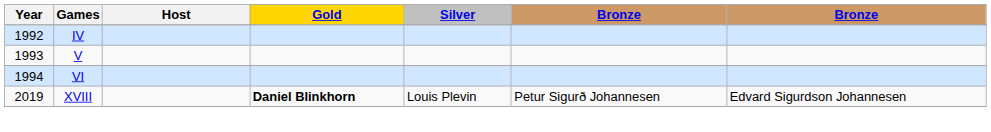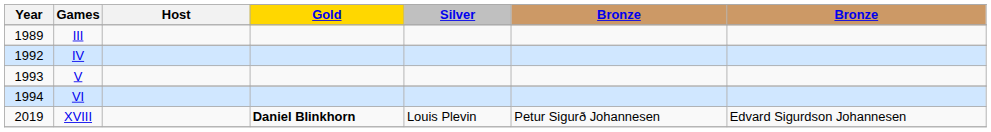 <table class="wikitable" style="text-align: center; font-size:95%;">
 <tr>
 <th rowspan="2" style="width:5%;">Year</th>
 <th rowspan="2" style="width:5%;">Games</th>
 <th rowspan="2" style="width:15%;">Host</th>
 </tr>
 <tr>
 <th style="background-color: gold"><a href='#'>Gold</a></th>
 <th style="background-color: silver"><a href='#'>Silver</a></th>
 <th style="background-color: #CC9966"><a href='#'>Bronze</a></th>
 <th style="background-color: #CC9966"><a href='#'>Bronze</a></th>
 </tr>
 <tr>
+</tr>
+<tr>
+<td>1989</td>
+<td align=center><a href='#'>III</a></td>
+<td align="left"></td>
+<td align="left"></td>
+<td align="left"></td>
+<td align="left"></td>
+<td align="left"></td>
 </tr>
 <tr>
 </tr>
 <tr style="text-align:center; background:#d0e7ff;">
 <td>1992</td>
 <td align=center><a href='#'>IV</a></td>
 <td align="left"></td>
 <td align="left"></td>
 <td align="left"></td>
 <td align="left"></td>
 <td></td>
 </tr>
 <tr>
 <td>1993</td>
 <td align=center><a href='#'>V</a></td>
 <td align="left"></td>
 <td align="left"></td>
 <td align="left"></td>
 <td align="left"></td>
 <td></td>
 </tr>
 <tr>
 </tr>
 <tr style="text-align:center; background:#d0e7ff;">
 <td>1994</td>
 <td align=center><a href='#'>VI</a></td>
 <td align="left"></td>
 <td align="left"></td>
 <td align="left"></td>
 <td align="left"></td>
 <td align="left"></td>
 </tr>
 <tr>
 <td>2019</td>
 <td align=center><a href='#'>XVIII</a></td>
 <td align="left"></td>
 <td align="left"><strong>Daniel Blinkhorn <br> </strong></td>
 <td align="left">Louis Plevin <br> </td>
 <td align="left">Petur Sigurð Johannesen <br> </td>
 <td align="left">Edvard Sigurdson Johannesen <br> </td>
 </tr>
 <tr>
 </tr>
 </table>
